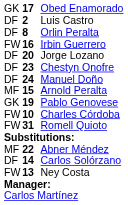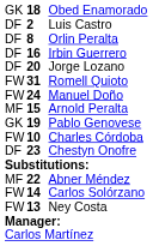 <table style = "font-size: 90%" cellspacing = "0" cellpadding = "0">
 <tr>
 <td colspan = 4></td>
 </tr>
 <tr>
 <th style="width:25px;"></th>
 <th style="width:25px;"></th>
 </tr>
 <tr>
 <td>GK</td>
-<td><strong>17</strong></td>
+<td><strong>18</strong></td>
 <td> <a href='#'>Obed Enamorado</a></td>
 </tr>
 <tr>
 <td>DF</td>
 <td><strong>2</strong></td>
 <td> Luis Castro</td>
 </tr>
 <tr>
 <td>DF</td>
 <td><strong>8</strong></td>
 <td> <a href='#'>Orlin Peralta</a></td>
 </tr>
 <tr>
-<td>FW</td>
+<td>DF</td>
 <td><strong>16</strong></td>
 <td> <a href='#'>Irbin Guerrero</a></td>
 </tr>
 <tr>
 <td>DF</td>
 <td><strong>20</strong></td>
 <td> Jorge Lozano</td>
 </tr>
 <tr>
-<td>DF</td>
-<td><strong>23</strong></td>
-<td> <a href='#'>Chestyn Onofre</a></td>
+<td>FW</td>
+<td><strong>31</strong></td>
+<td> <a href='#'>Romell Quioto</a></td>
 <td></td>
 <td></td>
 <td></td>
 <td></td>
 </tr>
 <tr>
-<td>DF</td>
+<td>FW</td>
 <td><strong>24</strong></td>
 <td> <a href='#'>Manuel Doño</a></td>
 <td></td>
 <td></td>
 </tr>
 <tr>
 <td>MF</td>
 <td><strong>15</strong></td>
 <td> <a href='#'>Arnold Peralta</a></td>
 <td></td>
 <td></td>
 </tr>
 <tr>
 <td>GK</td>
 <td><strong>19</strong></td>
 <td> <a href='#'>Pablo Genovese</a></td>
 <td></td>
 <td></td>
 </tr>
 <tr>
 <td>FW</td>
 <td><strong>10</strong></td>
 <td> <a href='#'>Charles Córdoba</a></td>
 <td></td>
 <td></td>
 </tr>
 <tr>
-<td>FW</td>
-<td><strong>31</strong></td>
-<td> <a href='#'>Romell Quioto</a></td>
+<td>DF</td>
+<td><strong>23</strong></td>
+<td> <a href='#'>Chestyn Onofre</a></td>
 <td></td>
 <td></td>
 <td></td>
 <td></td>
 </tr>
 <tr>
 <td colspan = 3><strong>Substitutions:</strong></td>
 </tr>
 <tr>
 <td>MF</td>
 <td><strong>22</strong></td>
 <td> <a href='#'>Abner Méndez</a></td>
 <td></td>
 <td></td>
 </tr>
 <tr>
-<td>DF</td>
+<td>FW</td>
 <td><strong>14</strong></td>
 <td> <a href='#'>Carlos Solórzano</a></td>
 <td></td>
 <td></td>
 </tr>
 <tr>
 <td>FW</td>
 <td><strong>13</strong></td>
 <td> Ney Costa</td>
 <td></td>
 <td></td>
 </tr>
 <tr>
 <td colspan = 3><strong>Manager:</strong></td>
 </tr>
 <tr>
 <td colspan = 3> <a href='#'>Carlos Martínez</a></td>
 </tr>
 </table>
